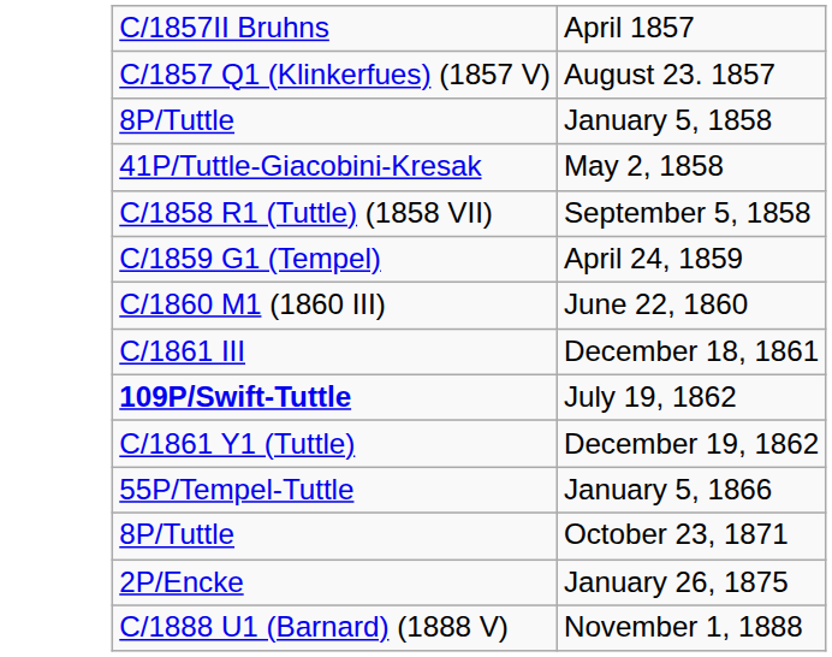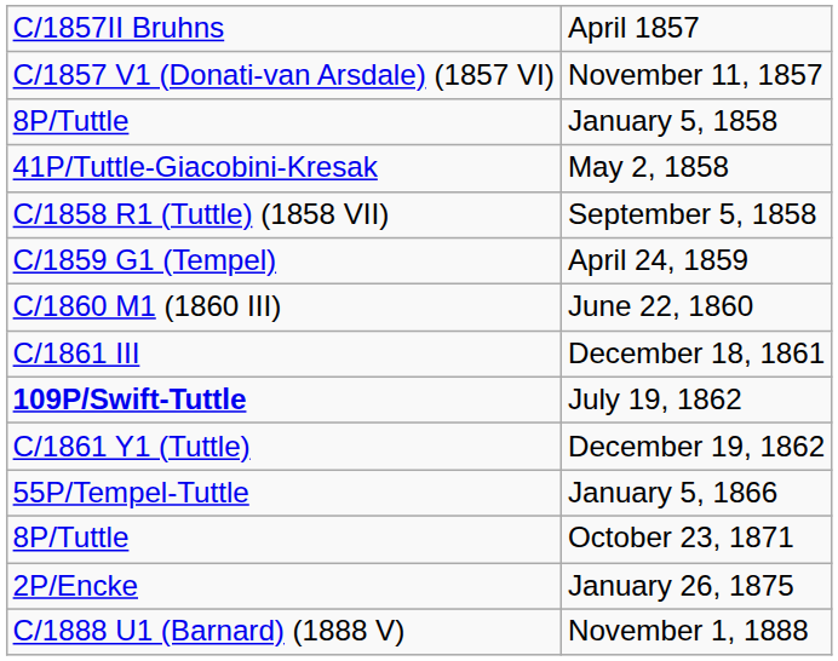 <table class="wikitable" align="right" style="margin: 1em; margin-top: 0;">
 <tr>
 <td><a href='#'>C/1857II Bruhns</a></td>
 <td>April 1857</td>
 </tr>
 <tr>
-<td><a href='#'>C/1857 Q1 (Klinkerfues)</a> (1857 V)</td>
-<td>August 23. 1857</td>
+<td><a href='#'>C/1857 V1 (Donati-van Arsdale)</a> (1857 VI)</td>
+<td>November 11, 1857</td>
 </tr>
 <tr>
 <td><a href='#'>8P/Tuttle</a></td>
 <td>January 5, 1858</td>
 </tr>
 <tr>
 <td><a href='#'>41P/Tuttle-Giacobini-Kresak</a></td>
 <td>May 2, 1858</td>
 </tr>
 <tr>
 <td><a href='#'>C/1858 R1 (Tuttle)</a> (1858 VII)</td>
 <td>September 5, 1858</td>
 </tr>
 <tr>
 <td><a href='#'>C/1859 G1 (Tempel)</a></td>
 <td>April 24, 1859</td>
 </tr>
 <tr>
 <td><a href='#'>C/1860 M1</a> (1860 III)</td>
 <td>June 22, 1860</td>
 </tr>
 <tr>
 <td><a href='#'>C/1861 III</a></td>
 <td>December 18, 1861</td>
 </tr>
 <tr>
 <td><strong><a href='#'>109P/Swift-Tuttle</a></strong></td>
 <td>July 19, 1862</td>
 </tr>
 <tr>
 <td><a href='#'>C/1861 Y1 (Tuttle)</a></td>
 <td>December 19, 1862</td>
 </tr>
 <tr>
 <td><a href='#'>55P/Tempel-Tuttle</a></td>
 <td>January 5, 1866</td>
 </tr>
 <tr>
 <td><a href='#'>8P/Tuttle</a></td>
 <td>October 23, 1871</td>
 </tr>
 <tr>
 <td><a href='#'>2P/Encke</a></td>
 <td>January 26, 1875</td>
 </tr>
 <tr>
 <td><a href='#'>C/1888 U1 (Barnard)</a> (1888 V)</td>
 <td>November 1, 1888</td>
 </tr>
 </table>
